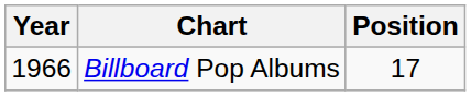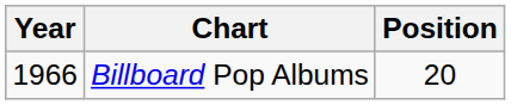 <table class="wikitable">
 <tr>
 <th>Year</th>
 <th>Chart</th>
 <th>Position</th>
 </tr>
 <tr>
 <td rowspan="2">1966</td>
 <td><em><a href='#'>Billboard</a></em> Pop Albums</td>
-<td align="center">17</td>
+<td align="center">20</td>
 </tr>
 </table>
